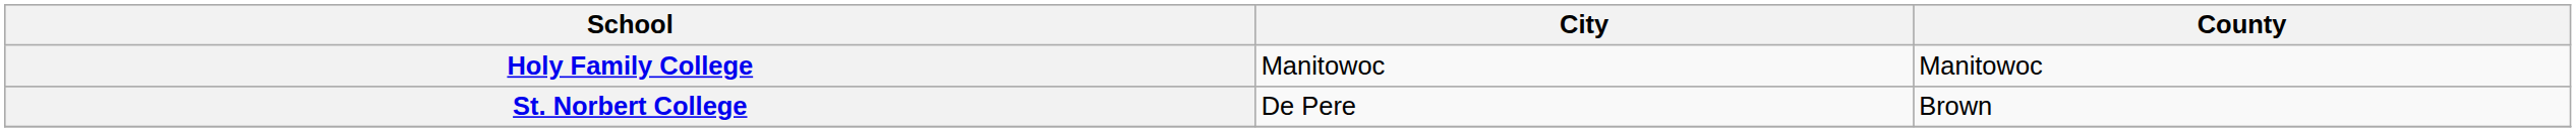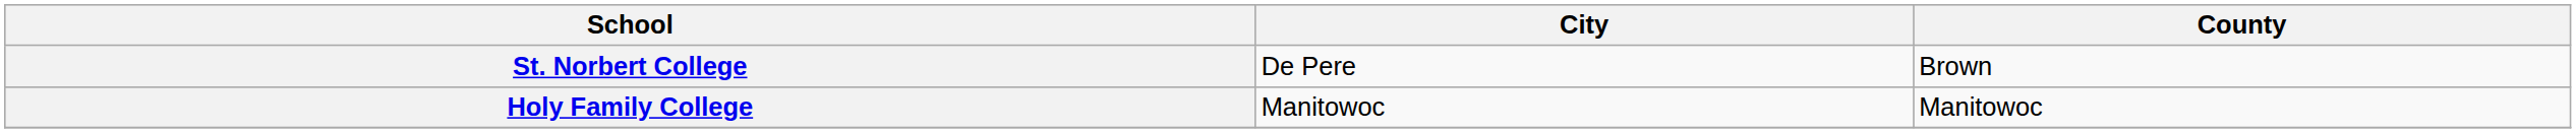 <table class="wikitable" width=80%>
 <tr>
 <th align=center bgcolor="#e5e5e5"><strong>School</strong></th>
 <th align=center bgcolor="#e5e5e5"><strong>City</strong></th>
 <th align=center bgcolor="#e5e5e5"><strong>County</strong></th>
 </tr>
 <tr>
+<th><a href='#'>St. Norbert College</a></th>
+<td>De Pere</td>
+<td>Brown</td>
+</tr>
+<tr>
 <th><a href='#'>Holy Family College</a></th>
 <td>Manitowoc</td>
 <td>Manitowoc</td>
 </tr>
 <tr>
-<th><a href='#'>St. Norbert College</a></th>
-<td>De Pere</td>
-<td>Brown</td>
-</tr>
-<tr>
 </tr>
 </table>
